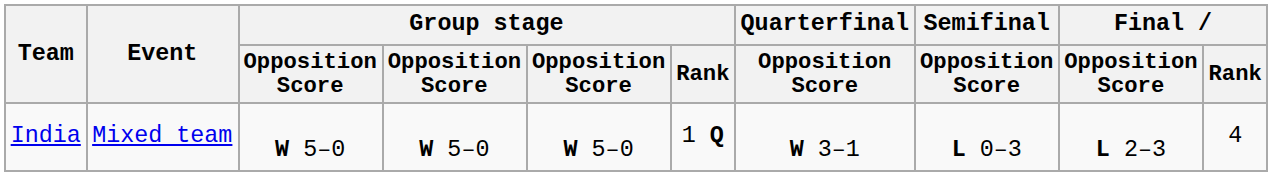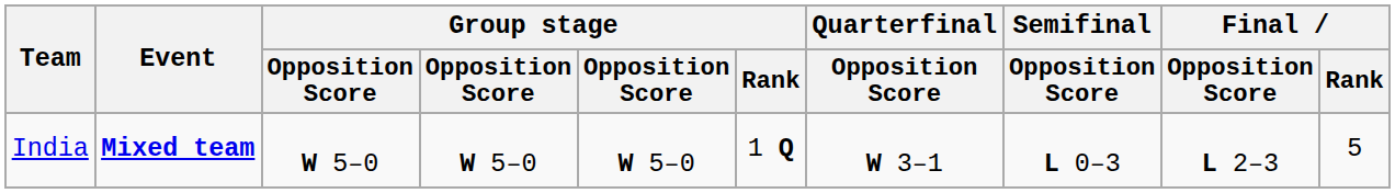 <table class=wikitable style=font-size:90%;text-align:center>
 <tr>
 <th rowspan=2>Team</th>
 <th rowspan=2>Event</th>
 <th colspan=4>Group stage</th>
 <th>Quarterfinal</th>
 <th>Semifinal</th>
 <th colspan=2>Final / </th>
 </tr>
 <tr style=font-size:95%>
 <th>Opposition<br>Score</th>
 <th>Opposition<br>Score</th>
 <th>Opposition<br>Score</th>
 <th>Rank</th>
 <th>Opposition<br>Score</th>
 <th>Opposition<br>Score</th>
 <th>Opposition<br>Score</th>
 <th>Rank</th>
 </tr>
 <tr>
 <td align=left><a href='#'>India</a></td>
-<td align=left><a href='#'>Mixed team</a></td>
+<td align=left><strong><a href='#'>Mixed team</a></strong></td>
 <td><br><strong>W</strong> 5–0</td>
 <td><br><strong>W</strong> 5–0</td>
 <td><br><strong>W</strong> 5–0</td>
 <td>1 <strong>Q</strong></td>
 <td><br><strong>W</strong> 3–1</td>
 <td><br><strong>L</strong> 0–3</td>
 <td><br><strong>L</strong> 2–3</td>
-<td>4</td>
+<td>5</td>
 </tr>
 </table>
